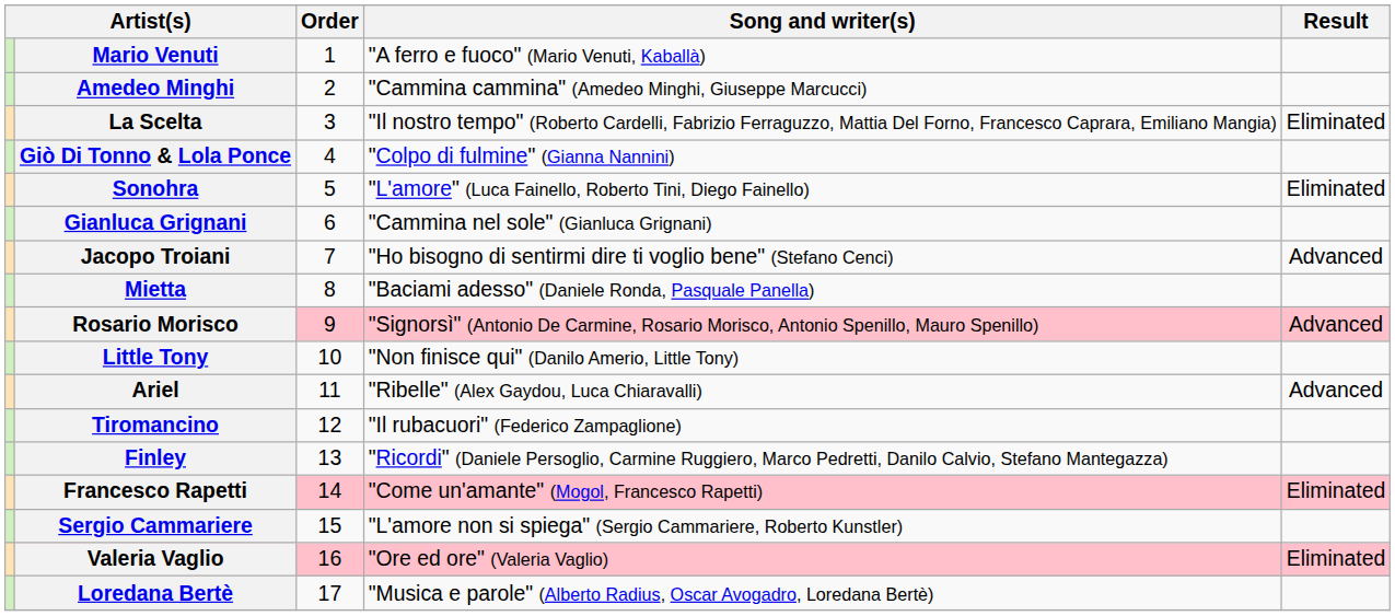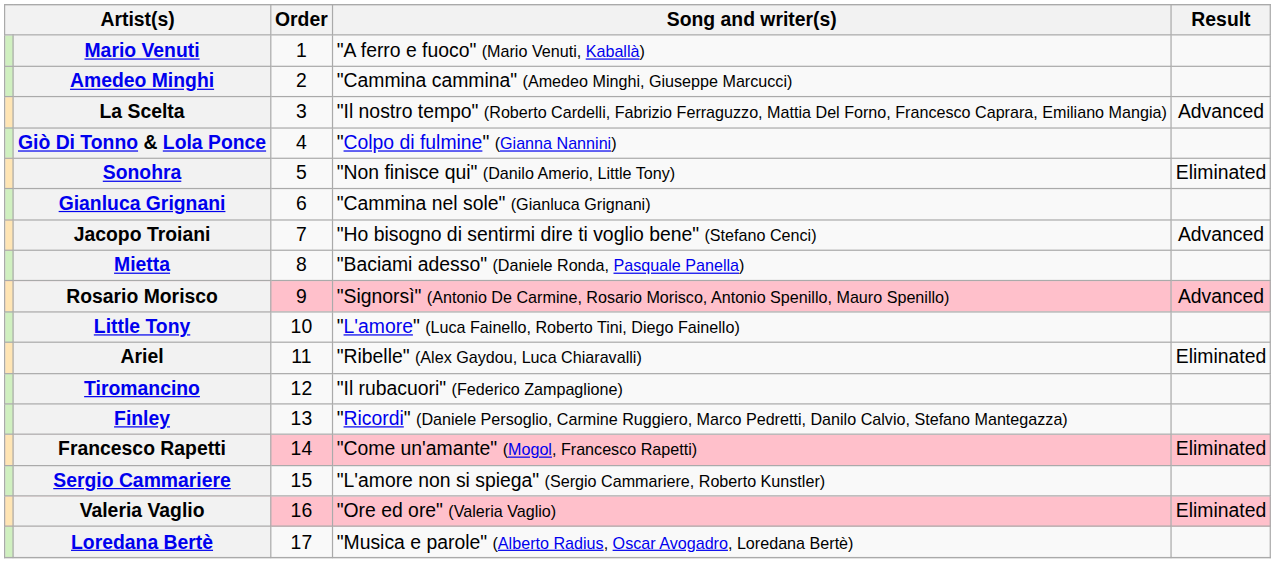 <table class="wikitable plainrowheaders sortable">
 <tr>
 </tr>
 <tr>
 <th colspan="2">Artist(s)</th>
 <th>Order</th>
 <th>Song and writer(s)</th>
 <th>Result</th>
 </tr>
 <tr>
 <th style="background-color:#d0f0c0;"></th>
 <th scope="row"><a href='#'>Mario Venuti</a></th>
 <td style="text-align:center;">1</td>
 <td>"A ferro e fuoco" <small>(Mario Venuti, <a href='#'>Kaballà</a>)</small></td>
 <td></td>
 </tr>
 <tr>
 <th style="background-color:#d0f0c0;"></th>
 <th scope="row"><a href='#'>Amedeo Minghi</a></th>
 <td style="text-align:center;">2</td>
 <td>"Cammina cammina" <small>(Amedeo Minghi, Giuseppe Marcucci)</small></td>
 <td></td>
 </tr>
 <tr>
 <th style="background-color:#FFE5B4;"></th>
 <th scope="row">La Scelta</th>
 <td style="text-align:center;">3</td>
 <td>"Il nostro tempo" <small>(Roberto Cardelli, Fabrizio Ferraguzzo, Mattia Del Forno, Francesco Caprara, Emiliano Mangia)</small></td>
-<td style="text-align:center;">Eliminated</td>
+<td style="text-align:center;">Advanced</td>
 </tr>
 <tr>
 <th style="background-color:#d0f0c0;"></th>
 <th scope="row"><a href='#'>Giò Di Tonno</a> & <a href='#'>Lola Ponce</a></th>
 <td style="text-align:center;">4</td>
 <td>"<a href='#'>Colpo di fulmine</a>" <small>(<a href='#'>Gianna Nannini</a>)</small></td>
 <td></td>
 </tr>
 <tr>
 <th style="background-color:#FFE5B4;"></th>
 <th scope="row"><a href='#'>Sonohra</a></th>
 <td style="text-align:center;">5</td>
-<td>"<a href='#'>L'amore</a>" <small>(Luca Fainello, Roberto Tini, Diego Fainello)</small></td>
+<td>"Non finisce qui" <small>(Danilo Amerio, Little Tony)</small></td>
 <td style="text-align:center;">Eliminated</td>
 </tr>
 <tr>
 <th style="background:#d0f0c0"></th>
 <th scope="row"><a href='#'>Gianluca Grignani</a></th>
 <td style="text-align:center;">6</td>
 <td>"Cammina nel sole" <small>(Gianluca Grignani)</small></td>
 <td></td>
 </tr>
 <tr>
 <th style="background:#FFE5B4"></th>
 <th scope="row">Jacopo Troiani</th>
 <td style="text-align:center;">7</td>
 <td>"Ho bisogno di sentirmi dire ti voglio bene" <small>(Stefano Cenci)</small></td>
 <td style="text-align:center;">Advanced</td>
 </tr>
 <tr>
 <th style="background:#d0f0c0"></th>
 <th scope="row"><a href='#'>Mietta</a></th>
 <td style="text-align:center;">8</td>
 <td>"Baciami adesso" <small>(Daniele Ronda, <a href='#'>Pasquale Panella</a>)</small></td>
 <td></td>
 </tr>
 <tr style="background:pink;">
 <th style="background:#FFE5B4"></th>
 <th scope="row">Rosario Morisco</th>
 <td style="text-align:center;">9</td>
 <td>"Signorsì" <small>(Antonio De Carmine, Rosario Morisco, Antonio Spenillo, Mauro Spenillo)</small></td>
 <td style="text-align:center;">Advanced</td>
 </tr>
 <tr>
 <th style="background:#d0f0c0"></th>
 <th scope="row"><a href='#'>Little Tony</a></th>
 <td style="text-align:center;">10</td>
-<td>"Non finisce qui" <small>(Danilo Amerio, Little Tony)</small></td>
+<td>"<a href='#'>L'amore</a>" <small>(Luca Fainello, Roberto Tini, Diego Fainello)</small></td>
 <td></td>
 </tr>
 <tr>
 <th style="background:#FFE5B4"></th>
 <th scope="row">Ariel</th>
 <td style="text-align:center;">11</td>
 <td>"Ribelle" <small>(Alex Gaydou, Luca Chiaravalli)</small></td>
-<td style="text-align:center;">Advanced</td>
+<td style="text-align:center;">Eliminated</td>
 </tr>
 <tr>
 <th style="background:#d0f0c0"></th>
 <th scope="row"><a href='#'>Tiromancino</a></th>
 <td style="text-align:center;">12</td>
 <td>"Il rubacuori" <small>(Federico Zampaglione)</small></td>
 <td></td>
 </tr>
 <tr>
 <th style="background:#d0f0c0"></th>
 <th scope="row"><a href='#'>Finley</a></th>
 <td style="text-align:center;">13</td>
 <td>"<a href='#'>Ricordi</a>" <small>(Daniele Persoglio, Carmine Ruggiero, Marco Pedretti, Danilo Calvio, Stefano Mantegazza)</small></td>
 <td></td>
 </tr>
 <tr style="background:pink;">
 <th style="background:#FFE5B4"></th>
 <th scope="row">Francesco Rapetti</th>
 <td style="text-align:center;">14</td>
 <td>"Come un'amante" <small>(<a href='#'>Mogol</a>, Francesco Rapetti)</small></td>
 <td style="text-align:center;">Eliminated</td>
 </tr>
 <tr>
 <th style="background:#d0f0c0"></th>
 <th scope="row"><a href='#'>Sergio Cammariere</a></th>
 <td style="text-align:center;">15</td>
 <td>"L'amore non si spiega" <small>(Sergio Cammariere, Roberto Kunstler)</small></td>
 <td></td>
 </tr>
 <tr style="background:pink;">
 <th style="background:#FFE5B4"></th>
 <th scope="row">Valeria Vaglio</th>
 <td style="text-align:center;">16</td>
 <td>"Ore ed ore" <small>(Valeria Vaglio)</small></td>
 <td style="text-align:center;">Eliminated</td>
 </tr>
 <tr>
 <th style="background:#d0f0c0"></th>
 <th scope="row"><a href='#'>Loredana Bertè</a></th>
 <td style="text-align:center;">17</td>
 <td>"Musica e parole" <small>(<a href='#'>Alberto Radius</a>, <a href='#'>Oscar Avogadro</a>, Loredana Bertè)</small></td>
 <td></td>
 </tr>
 <tr>
 </tr>
 </table>
